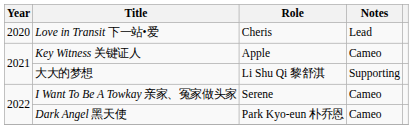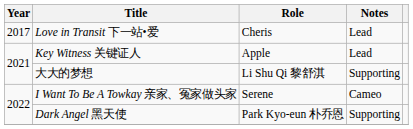 <table class="wikitable" style="text-align:left;">
 <tr>
 <th>Year</th>
 <th>Title</th>
 <th>Role</th>
 <th>Notes</th>
 <th></th>
 </tr>
 <tr>
-<td>2020</td>
+<td>2017</td>
 <td><em>Love in Transit</em> 下一站•爱</td>
 <td>Cheris</td>
 <td>Lead</td>
 <td></td>
 </tr>
 <tr>
 <td rowspan="2">2021</td>
 <td><em>Key Witness</em> 关键证人</td>
 <td>Apple</td>
-<td>Cameo</td>
+<td>Lead</td>
 <td></td>
 </tr>
 <tr>
 <td><em></em> 大大的梦想</td>
 <td>Li Shu Qi 黎舒淇</td>
 <td>Supporting</td>
 <td></td>
 </tr>
 <tr>
 <td rowspan="2">2022</td>
 <td><em>I Want To Be A Towkay</em> 亲家、冤家做头家</td>
 <td>Serene</td>
 <td>Cameo</td>
 <td></td>
 </tr>
 <tr>
 <td><em>Dark Angel</em> 黑天使</td>
 <td>Park Kyo-eun 朴乔恩</td>
-<td>Cameo</td>
+<td>Supporting</td>
 <td></td>
 </tr>
 <tr>
 </tr>
 </table>
